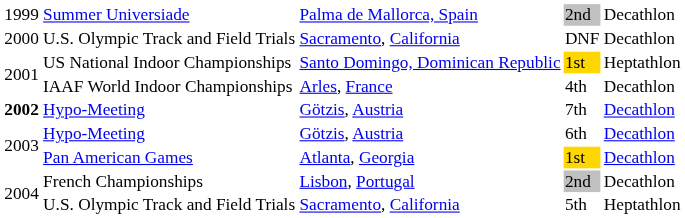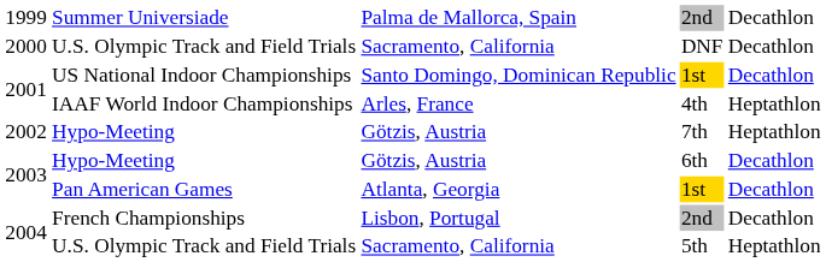 <table>
 <tr>
 <td>1999</td>
 <td><a href='#'>Summer Universiade</a></td>
 <td><a href='#'>Palma de Mallorca, Spain</a></td>
 <td bgcolor=silver>2nd</td>
 <td>Decathlon</td>
 </tr>
 <tr>
 <td>2000</td>
 <td>U.S. Olympic Track and Field Trials</td>
 <td><a href='#'>Sacramento</a>, <a href='#'>California</a></td>
 <td>DNF</td>
 <td>Decathlon</td>
 </tr>
 <tr>
 <td rowspan=2>2001</td>
 <td>US National Indoor Championships</td>
 <td><a href='#'>Santo Domingo, Dominican Republic</a></td>
 <td bgcolor=gold>1st</td>
-<td>Heptathlon</td>
+<td><a href='#'>Decathlon</a></td>
 </tr>
 <tr>
 <td>IAAF World Indoor Championships</td>
 <td><a href='#'>Arles</a>, <a href='#'>France</a></td>
 <td>4th</td>
-<td>Decathlon</td>
+<td>Heptathlon</td>
 </tr>
 <tr>
-<td><strong>2002</strong></td>
+<td>2002</td>
 <td><a href='#'>Hypo-Meeting</a></td>
 <td><a href='#'>Götzis</a>, <a href='#'>Austria</a></td>
 <td>7th</td>
-<td><a href='#'>Decathlon</a></td>
+<td>Heptathlon</td>
 </tr>
 <tr>
 <td rowspan=2>2003</td>
 <td><a href='#'>Hypo-Meeting</a></td>
 <td><a href='#'>Götzis</a>, <a href='#'>Austria</a></td>
 <td>6th</td>
 <td><a href='#'>Decathlon</a></td>
 </tr>
 <tr>
 <td><a href='#'>Pan American Games</a></td>
 <td><a href='#'>Atlanta</a>, <a href='#'>Georgia</a></td>
 <td bgcolor=gold>1st</td>
 <td><a href='#'>Decathlon</a></td>
 </tr>
 <tr>
 <td rowspan=2>2004</td>
 <td>French Championships</td>
 <td><a href='#'>Lisbon</a>, <a href='#'>Portugal</a></td>
 <td bgcolor=silver>2nd</td>
 <td>Decathlon</td>
 </tr>
 <tr>
 <td>U.S. Olympic Track and Field Trials</td>
 <td><a href='#'>Sacramento</a>, <a href='#'>California</a></td>
 <td>5th</td>
 <td>Heptathlon</td>
 </tr>
 </table>
